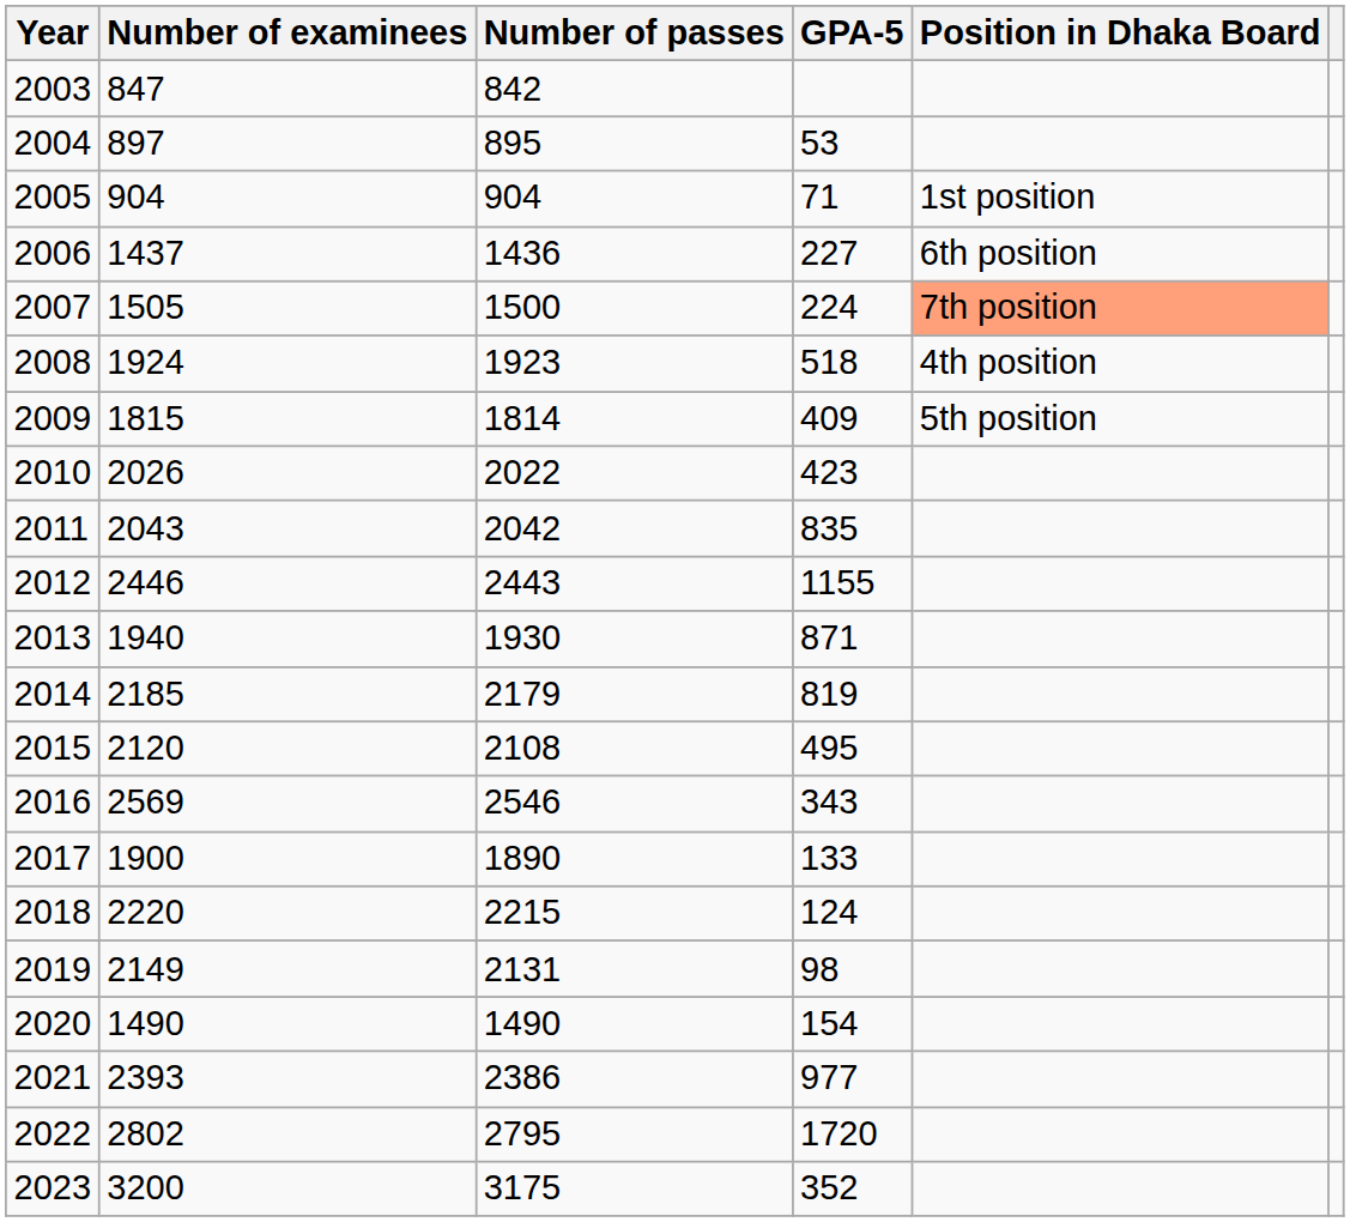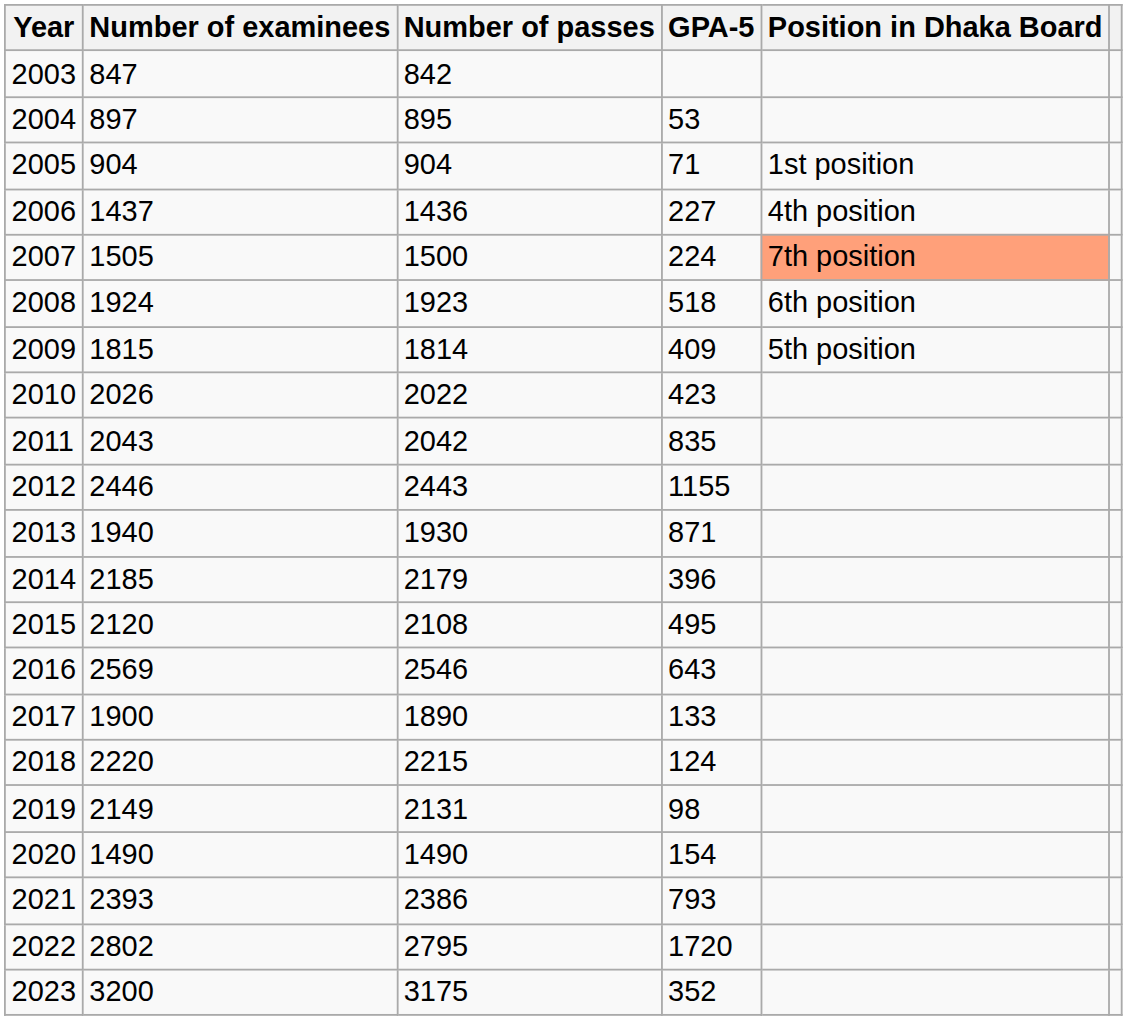 <table class="wikitable" border="2">
 <tr>
 <th>Year</th>
 <th>Number of examinees</th>
 <th>Number of passes</th>
 <th>GPA-5</th>
 <th>Position in Dhaka Board</th>
 <th scope="col" class="unsortable"></th>
 </tr>
 <tr>
 <td>2003</td>
 <td>847</td>
 <td>842</td>
 <td></td>
 <td></td>
 <td></td>
 </tr>
 <tr>
 <td>2004</td>
 <td>897</td>
 <td>895</td>
 <td>53</td>
 <td></td>
 <td></td>
 </tr>
 <tr>
 <td>2005</td>
 <td>904</td>
 <td>904</td>
 <td>71</td>
 <td>1st position</td>
 <td></td>
 </tr>
 <tr>
 <td>2006</td>
 <td>1437</td>
 <td>1436</td>
 <td>227</td>
-<td>6th position</td>
+<td>4th position</td>
 <td></td>
 </tr>
 <tr>
 <td>2007</td>
 <td>1505</td>
 <td>1500</td>
 <td>224</td>
 <td style="background: lightsalmon;">7th position</td>
 <td></td>
 </tr>
 <tr>
 <td>2008</td>
 <td>1924</td>
 <td>1923</td>
 <td>518</td>
-<td>4th position</td>
+<td>6th position</td>
 <td></td>
 </tr>
 <tr>
 <td>2009</td>
 <td>1815</td>
 <td>1814</td>
 <td>409</td>
 <td>5th position</td>
 <td></td>
 </tr>
 <tr>
 <td>2010</td>
 <td>2026</td>
 <td>2022</td>
 <td>423</td>
 <td></td>
 <td></td>
 </tr>
 <tr>
 <td>2011</td>
 <td>2043</td>
 <td>2042</td>
 <td>835</td>
 <td></td>
 <td></td>
 </tr>
 <tr>
 <td>2012</td>
 <td>2446</td>
 <td>2443</td>
 <td>1155</td>
 <td></td>
 <td></td>
 </tr>
 <tr>
 <td>2013</td>
 <td>1940</td>
 <td>1930</td>
 <td>871</td>
 <td></td>
 <td></td>
 </tr>
 <tr>
 <td>2014</td>
 <td>2185</td>
 <td>2179</td>
-<td>819</td>
+<td>396</td>
 <td></td>
 <td></td>
 </tr>
 <tr>
 <td>2015</td>
 <td>2120</td>
 <td>2108</td>
 <td>495</td>
 <td></td>
 <td></td>
 </tr>
 <tr>
 <td>2016</td>
 <td>2569</td>
 <td>2546</td>
-<td>343</td>
+<td>643</td>
 <td></td>
 <td></td>
 </tr>
 <tr>
 <td>2017</td>
 <td>1900</td>
 <td>1890</td>
 <td>133</td>
 <td></td>
 <td></td>
 </tr>
 <tr>
 <td>2018</td>
 <td>2220</td>
 <td>2215</td>
 <td>124</td>
 <td></td>
 <td></td>
 </tr>
 <tr>
 <td>2019</td>
 <td>2149</td>
 <td>2131</td>
 <td>98</td>
 <td></td>
 <td></td>
 </tr>
 <tr>
 <td>2020</td>
 <td>1490</td>
 <td>1490</td>
 <td>154</td>
 <td></td>
 <td></td>
 </tr>
 <tr>
 <td>2021</td>
 <td>2393</td>
 <td>2386</td>
-<td>977</td>
+<td>793</td>
 <td></td>
 <td></td>
 </tr>
 <tr>
 <td>2022</td>
 <td>2802</td>
 <td>2795</td>
 <td>1720</td>
 <td></td>
 <td></td>
 </tr>
 <tr>
 <td>2023</td>
 <td>3200</td>
 <td>3175</td>
 <td>352</td>
 <td></td>
 <td></td>
 </tr>
 </table>
